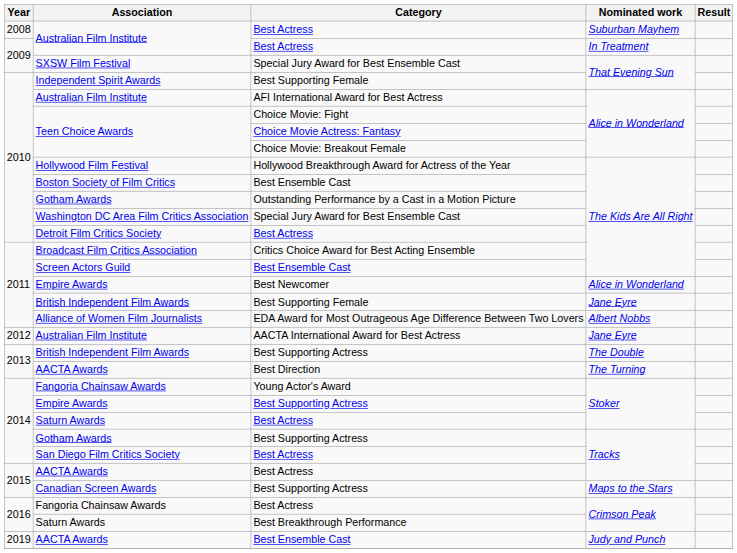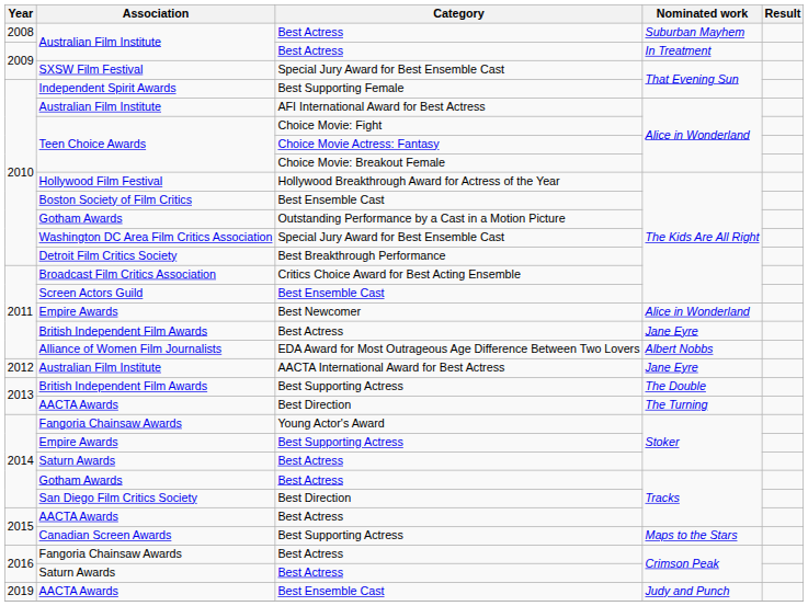 <table class="wikitable plainrowheaders">
 <tr>
 <th scope="col">Year</th>
 <th scope="col">Association</th>
 <th scope="col">Category</th>
 <th scope="col">Nominated work</th>
 <th scope="col">Result</th>
 </tr>
 <tr>
 <td>2008</td>
 <td rowspan="2"><a href='#'>Australian Film Institute</a></td>
 <td><a href='#'>Best Actress</a></td>
 <td><em><a href='#'>Suburban Mayhem</a></em></td>
 <td></td>
 </tr>
 <tr>
 <td rowspan="2">2009</td>
 <td><a href='#'>Best Actress</a></td>
 <td><em><a href='#'>In Treatment</a></em></td>
 <td></td>
 </tr>
 <tr>
 <td><a href='#'>SXSW Film Festival</a></td>
 <td>Special Jury Award for Best Ensemble Cast</td>
 <td rowspan="2"><em><a href='#'>That Evening Sun</a></em></td>
 <td></td>
 </tr>
 <tr>
 <td rowspan="10">2010</td>
 <td><a href='#'>Independent Spirit Awards</a></td>
 <td>Best Supporting Female</td>
 <td></td>
 </tr>
 <tr>
 <td><a href='#'>Australian Film Institute</a></td>
 <td>AFI International Award for Best Actress</td>
 <td rowspan="4"><em><a href='#'>Alice in Wonderland</a></em></td>
 <td></td>
 </tr>
 <tr>
 <td rowspan="3"><a href='#'>Teen Choice Awards</a></td>
 <td>Choice Movie: Fight</td>
 <td></td>
 </tr>
 <tr>
 <td><a href='#'>Choice Movie Actress: Fantasy</a></td>
 <td></td>
 </tr>
 <tr>
 <td>Choice Movie: Breakout Female</td>
 <td></td>
 </tr>
 <tr>
 <td><a href='#'>Hollywood Film Festival</a></td>
 <td>Hollywood Breakthrough Award for Actress of the Year</td>
 <td rowspan="7"><em><a href='#'>The Kids Are All Right</a></em></td>
 <td></td>
 </tr>
 <tr>
 <td><a href='#'>Boston Society of Film Critics</a></td>
 <td>Best Ensemble Cast</td>
 <td></td>
 </tr>
 <tr>
 <td><a href='#'>Gotham Awards</a></td>
 <td>Outstanding Performance by a Cast in a Motion Picture</td>
 <td></td>
 </tr>
 <tr>
 <td><a href='#'>Washington DC Area Film Critics Association</a></td>
 <td>Special Jury Award for Best Ensemble Cast</td>
 <td></td>
 </tr>
 <tr>
 <td><a href='#'>Detroit Film Critics Society</a></td>
-<td><a href='#'>Best Actress</a></td>
+<td>Best Breakthrough Performance</td>
 <td></td>
 </tr>
 <tr>
 <td rowspan="5">2011</td>
 <td><a href='#'>Broadcast Film Critics Association</a></td>
 <td>Critics Choice Award for Best Acting Ensemble</td>
 <td></td>
 </tr>
 <tr>
 <td><a href='#'>Screen Actors Guild</a></td>
 <td><a href='#'>Best Ensemble Cast</a></td>
 <td></td>
 </tr>
 <tr>
 <td><a href='#'>Empire Awards</a></td>
 <td>Best Newcomer</td>
 <td><em><a href='#'>Alice in Wonderland</a></em></td>
 <td></td>
 </tr>
 <tr>
 <td><a href='#'>British Independent Film Awards</a></td>
-<td>Best Supporting Female</td>
+<td>Best Actress</td>
 <td><em><a href='#'>Jane Eyre</a></em></td>
 <td></td>
 </tr>
 <tr>
 <td><a href='#'>Alliance of Women Film Journalists</a></td>
 <td>EDA Award for Most Outrageous Age Difference Between Two Lovers</td>
 <td><em><a href='#'>Albert Nobbs</a></em></td>
 <td></td>
 </tr>
 <tr>
 <td>2012</td>
 <td><a href='#'>Australian Film Institute</a></td>
 <td>AACTA International Award for Best Actress</td>
 <td><em><a href='#'>Jane Eyre</a></em></td>
 <td></td>
 </tr>
 <tr>
 <td rowspan="2">2013</td>
 <td><a href='#'>British Independent Film Awards</a></td>
 <td>Best Supporting Actress</td>
 <td><em><a href='#'>The Double</a></em></td>
 <td></td>
 </tr>
 <tr>
 <td><a href='#'>AACTA Awards</a></td>
 <td>Best Direction</td>
 <td><em><a href='#'>The Turning</a></em></td>
 <td></td>
 </tr>
 <tr>
 <td rowspan="5">2014</td>
 <td><a href='#'>Fangoria Chainsaw Awards</a></td>
 <td>Young Actor's Award</td>
 <td rowspan="3"><em><a href='#'>Stoker</a></em></td>
 <td></td>
 </tr>
 <tr>
 <td><a href='#'>Empire Awards</a></td>
 <td><a href='#'>Best Supporting Actress</a></td>
 <td></td>
 </tr>
 <tr>
 <td><a href='#'>Saturn Awards</a></td>
 <td><a href='#'>Best Actress</a></td>
 <td></td>
 </tr>
 <tr>
 <td><a href='#'>Gotham Awards</a></td>
-<td>Best Supporting Actress</td>
+<td><a href='#'>Best Actress</a></td>
 <td rowspan="3"><em><a href='#'>Tracks</a></em></td>
 <td></td>
 </tr>
 <tr>
 <td><a href='#'>San Diego Film Critics Society</a></td>
-<td><a href='#'>Best Actress</a></td>
+<td>Best Direction</td>
 <td></td>
 </tr>
 <tr>
 <td rowspan="2">2015</td>
 <td><a href='#'>AACTA Awards</a></td>
 <td>Best Actress</td>
 <td></td>
 </tr>
 <tr>
 <td><a href='#'>Canadian Screen Awards</a></td>
 <td>Best Supporting Actress</td>
 <td><em><a href='#'>Maps to the Stars</a></em></td>
 <td></td>
 </tr>
 <tr>
 <td rowspan="2">2016</td>
 <td>Fangoria Chainsaw Awards</td>
 <td>Best Actress</td>
 <td rowspan="2"><em><a href='#'>Crimson Peak</a></em></td>
 <td></td>
 </tr>
 <tr>
 <td>Saturn Awards</td>
-<td>Best Breakthrough Performance</td>
+<td><a href='#'>Best Actress</a></td>
 <td></td>
 </tr>
 <tr>
 <td>2019</td>
 <td><a href='#'>AACTA Awards</a></td>
 <td><a href='#'>Best Ensemble Cast</a></td>
 <td><em><a href='#'>Judy and Punch</a></em></td>
 <td></td>
 </tr>
 <tr>
 </tr>
 </table>
